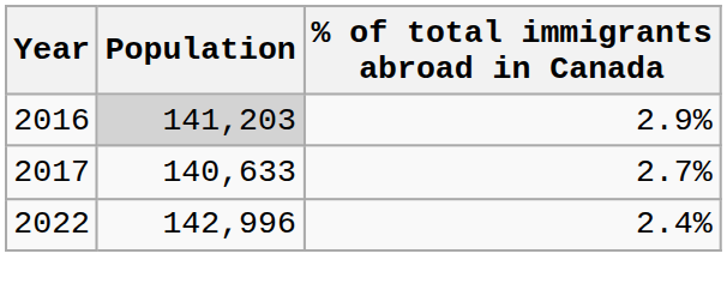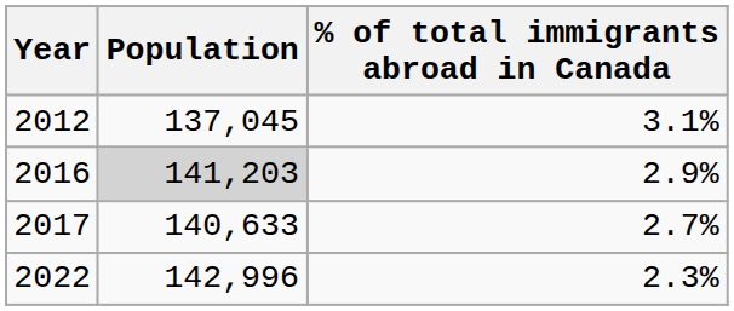 <table class="wikitable sortable">
 <tr>
 <th>Year</th>
 <th>Population</th>
 <th>% of total immigrants<br>abroad in Canada</th>
+</tr>
+<tr>
+<td>2012</td>
+<td align="right">137,045</td>
+<td align="right">3.1%</td>
 </tr>
 <tr>
 <td>2016</td>
 <td align="right" style="background: lightgrey;">141,203</td>
 <td align="right">2.9%</td>
 </tr>
 <tr>
 <td>2017</td>
 <td align="right">140,633</td>
 <td align="right">2.7%</td>
 </tr>
 <tr>
 <td>2022</td>
 <td align="right">142,996</td>
-<td align="right">2.4%</td>
+<td align="right">2.3%</td>
 </tr>
 </table>
